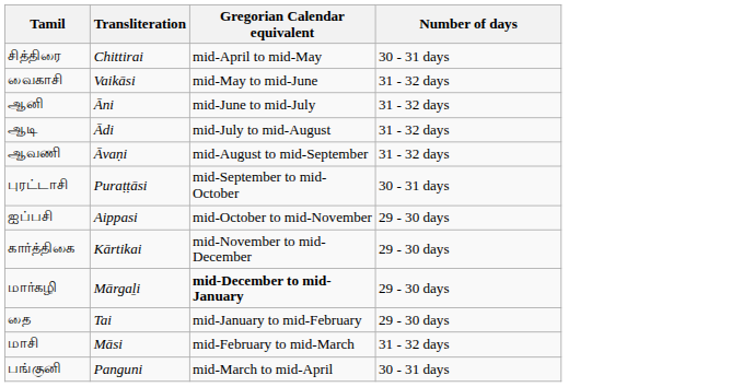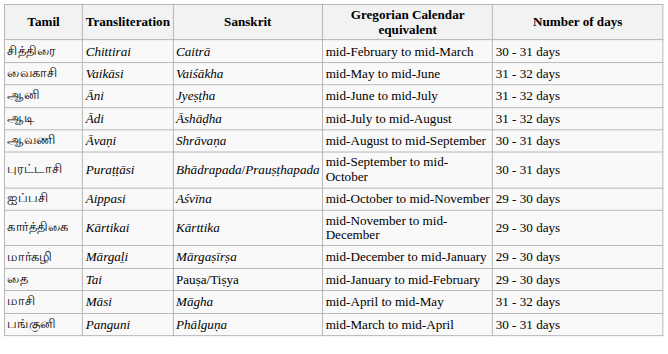 <table class="wikitable">
 <tr>
 <th style="width:88px">Tamil</th>
 <th style="width:100px">Transliteration</th>
+<th style="width:120px">Sanskrit</th>
 <th style="width:200px">Gregorian Calendar equivalent</th>
 <th style="width:200px">Number of days</th>
 </tr>
 <tr>
 <td>சித்திரை</td>
 <td><em>Chittirai</em></td>
-<td>mid-April to mid-May</td>
+<td><em>Caitrā</em></td>
+<td>mid-February to mid-March</td>
 <td>30 - 31 days</td>
 </tr>
 <tr>
 <td>வைகாசி</td>
 <td><em>Vaikāsi</em></td>
+<td><em>Vaiśākha</em></td>
 <td>mid-May to mid-June</td>
 <td>31 - 32 days</td>
 </tr>
 <tr>
 <td>ஆனி</td>
 <td><em>Āni</em></td>
+<td><em>Jyeṣṭha</em></td>
 <td>mid-June to mid-July</td>
 <td>31 - 32 days</td>
 </tr>
 <tr>
 <td>ஆடி</td>
 <td><em>Ādi</em></td>
+<td><em>Āshāḍha</em></td>
 <td>mid-July to mid-August</td>
 <td>31 - 32 days</td>
 </tr>
 <tr>
 <td>ஆவணி</td>
 <td><em>Āvaṇi</em></td>
+<td><em>Shrāvaṇa</em></td>
 <td>mid-August to mid-September</td>
-<td>31 - 32 days</td>
+<td>30 - 31 days</td>
 </tr>
 <tr>
 <td>புரட்டாசி</td>
 <td><em>Puraṭṭāsi</em></td>
+<td><em>Bhādrapada</em>/<em>Prauṣṭhapada</em></td>
 <td>mid-September to mid-October</td>
 <td>30 - 31 days</td>
 </tr>
 <tr>
 <td>ஐப்பசி</td>
 <td><em>Aippasi</em></td>
+<td><em>Aśvīna</em></td>
 <td>mid-October to mid-November</td>
 <td>29 - 30 days</td>
 </tr>
 <tr>
 <td>கார்த்திகை</td>
 <td><em>Kārtikai</em></td>
+<td><em>Kārttika</em></td>
 <td>mid-November to mid-December</td>
 <td>29 - 30 days</td>
 </tr>
 <tr>
 <td>மார்கழி</td>
 <td><em>Mārgaḻi</em></td>
-<td><strong>mid-December to mid-January</strong></td>
+<td><em>Mārgaṣīrṣa</em></td>
+<td>mid-December to mid-January</td>
 <td>29 - 30 days</td>
 </tr>
 <tr>
 <td>தை</td>
 <td><em>Tai</em></td>
+<td>Pauṣa/Tiṣya</td>
 <td>mid-January to mid-February</td>
 <td>29 - 30 days</td>
 </tr>
 <tr>
 <td>மாசி</td>
 <td><em>Māsi</em></td>
-<td>mid-February to mid-March</td>
+<td><em>Māgha</em></td>
+<td>mid-April to mid-May</td>
 <td>31 - 32 days</td>
 </tr>
 <tr>
 <td>பங்குனி</td>
 <td><em>Panguni</em></td>
+<td><em>Phālguṇa</em></td>
 <td>mid-March to mid-April</td>
 <td>30 - 31 days</td>
 </tr>
 </table>
